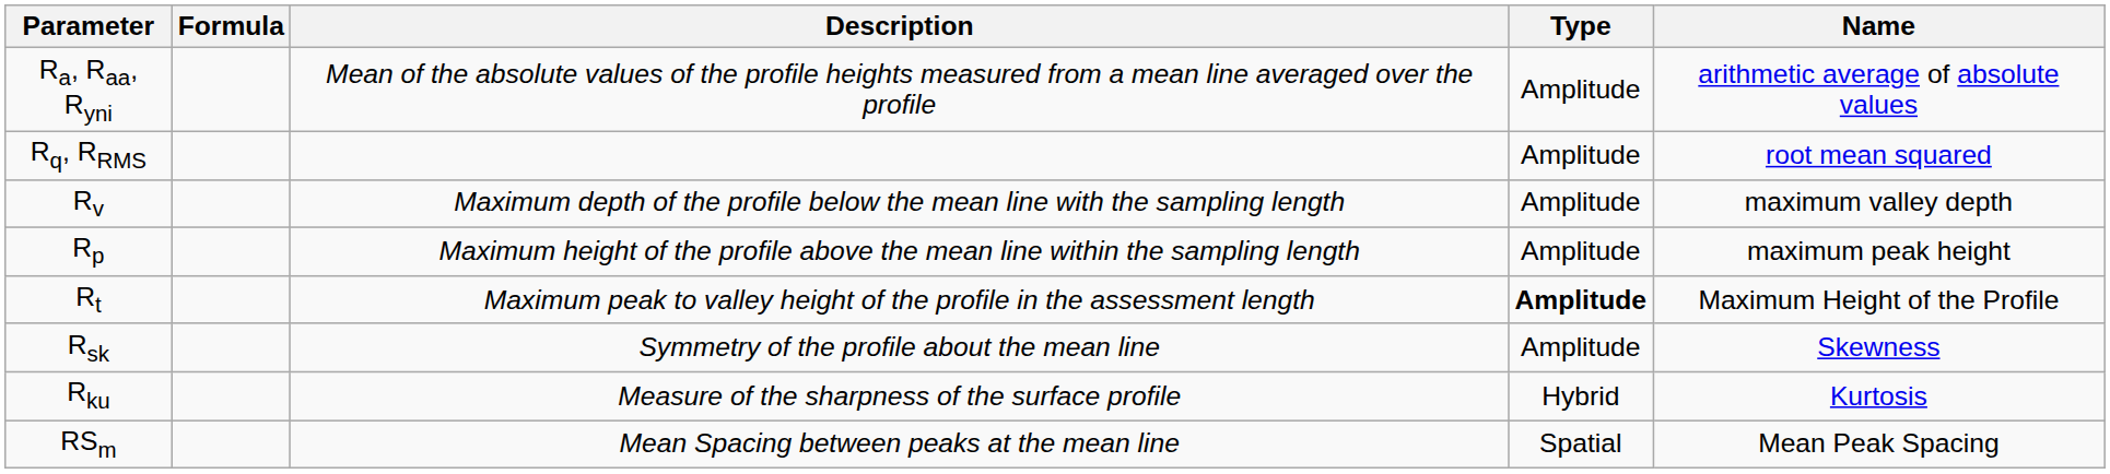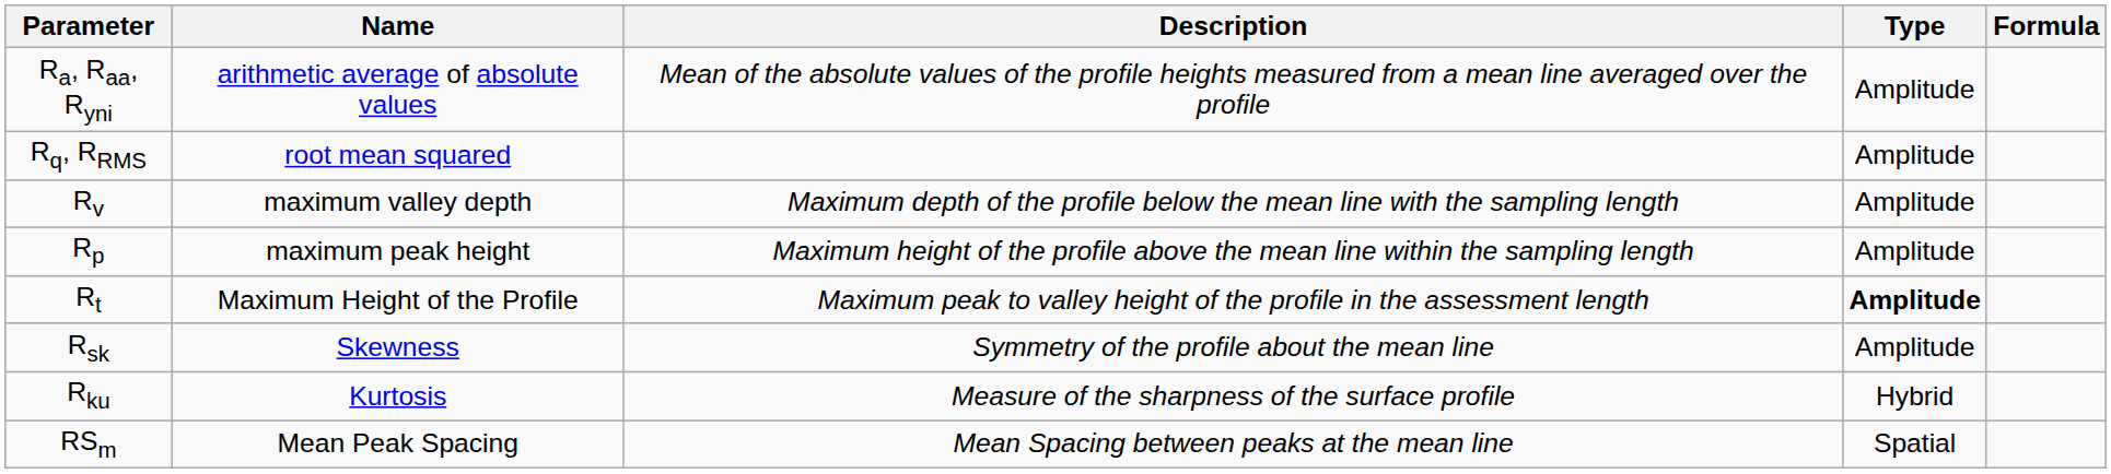 <table class="wikitable" style="text-align:center">
 <tr>
 <th>Parameter</th>
-<th>Formula</th>
+<th>Name</th>
 <th>Description</th>
 <th>Type</th>
-<th>Name</th>
+<th>Formula</th>
 </tr>
 <tr>
 <td>R<sub>a</sub>, R<sub>aa</sub>, R<sub>yni</sub></td>
-<td></td>
+<td><a href='#'>arithmetic average</a> of <a href='#'>absolute values</a></td>
 <td><em>Mean of the absolute values of the profile heights measured from a mean line averaged over the profile</em></td>
 <td>Amplitude</td>
-<td><a href='#'>arithmetic average</a> of <a href='#'>absolute values</a></td>
+<td></td>
 </tr>
 <tr>
 <td>R<sub>q</sub>, R<sub>RMS</sub></td>
-<td></td>
+<td><a href='#'>root mean squared</a></td>
 <td></td>
 <td>Amplitude</td>
-<td><a href='#'>root mean squared</a></td>
+<td></td>
 </tr>
 <tr>
 <td>R<sub>v</sub></td>
-<td></td>
+<td>maximum valley depth</td>
 <td><em>Maximum depth of the profile below the mean line with the sampling length</em></td>
 <td>Amplitude</td>
-<td>maximum valley depth</td>
+<td></td>
 </tr>
 <tr>
 <td>R<sub>p</sub></td>
-<td></td>
+<td>maximum peak height</td>
 <td><em>Maximum height of the profile above the mean line within the sampling length</em></td>
 <td>Amplitude</td>
-<td>maximum peak height</td>
+<td></td>
 </tr>
 <tr>
 <td>R<sub>t</sub></td>
-<td></td>
+<td>Maximum Height of the Profile</td>
 <td><em>Maximum peak to valley height of the profile in the assessment length</em></td>
 <td><strong>Amplitude</strong></td>
-<td>Maximum Height of the Profile</td>
+<td></td>
 </tr>
 <tr>
 <td>R<sub>sk</sub></td>
-<td></td>
+<td><a href='#'>Skewness</a></td>
 <td><em>Symmetry of the profile about the mean line</em></td>
 <td>Amplitude</td>
-<td><a href='#'>Skewness</a></td>
+<td></td>
 </tr>
 <tr>
 <td>R<sub>ku</sub></td>
-<td></td>
+<td><a href='#'>Kurtosis</a></td>
 <td><em>Measure of the sharpness of the surface profile</em></td>
 <td>Hybrid</td>
-<td><a href='#'>Kurtosis</a></td>
+<td></td>
 </tr>
 <tr>
 <td>RS<sub>m</sub></td>
-<td></td>
+<td>Mean Peak Spacing</td>
 <td><em>Mean Spacing between peaks at the mean line</em></td>
 <td>Spatial</td>
-<td>Mean Peak Spacing</td>
+<td></td>
 </tr>
 </table>
